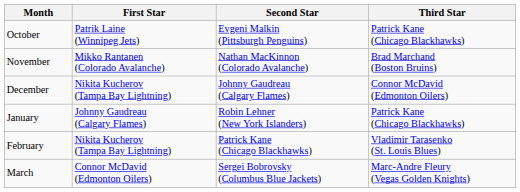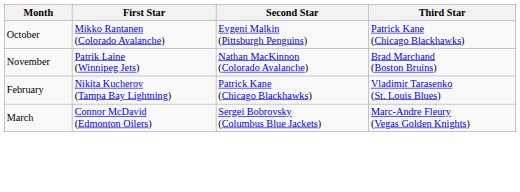 <table class="wikitable" style="width: 50em;">
 <tr style="text-align:center;">
 <th>Month</th>
 <th>First Star</th>
 <th>Second Star</th>
 <th>Third Star</th>
 </tr>
 <tr>
 <td>October</td>
-<td><a href='#'>Patrik Laine</a><br>(<a href='#'>Winnipeg Jets</a>)</td>
+<td><a href='#'>Mikko Rantanen</a><br>(<a href='#'>Colorado Avalanche</a>)</td>
 <td><a href='#'>Evgeni Malkin</a><br>(<a href='#'>Pittsburgh Penguins</a>)</td>
 <td><a href='#'>Patrick Kane</a><br>(<a href='#'>Chicago Blackhawks</a>)</td>
 </tr>
 <tr>
 <td>November</td>
-<td><a href='#'>Mikko Rantanen</a><br>(<a href='#'>Colorado Avalanche</a>)</td>
+<td><a href='#'>Patrik Laine</a><br>(<a href='#'>Winnipeg Jets</a>)</td>
 <td><a href='#'>Nathan MacKinnon</a><br>(<a href='#'>Colorado Avalanche</a>)</td>
 <td><a href='#'>Brad Marchand</a><br>(<a href='#'>Boston Bruins</a>)</td>
-</tr>
-<tr>
-<td>December</td>
-<td><a href='#'>Nikita Kucherov</a><br>(<a href='#'>Tampa Bay Lightning</a>)</td>
-<td><a href='#'>Johnny Gaudreau</a><br>(<a href='#'>Calgary Flames</a>)</td>
-<td><a href='#'>Connor McDavid</a><br>(<a href='#'>Edmonton Oilers</a>)</td>
-</tr>
-<tr>
-<td>January</td>
-<td><a href='#'>Johnny Gaudreau</a><br>(<a href='#'>Calgary Flames</a>)</td>
-<td><a href='#'>Robin Lehner</a><br>(<a href='#'>New York Islanders</a>)</td>
-<td><a href='#'>Patrick Kane</a><br>(<a href='#'>Chicago Blackhawks</a>)</td>
 </tr>
 <tr>
 <td>February</td>
 <td><a href='#'>Nikita Kucherov</a><br>(<a href='#'>Tampa Bay Lightning</a>)</td>
 <td><a href='#'>Patrick Kane</a><br>(<a href='#'>Chicago Blackhawks</a>)</td>
 <td><a href='#'>Vladimir Tarasenko</a><br>(<a href='#'>St. Louis Blues</a>)</td>
 </tr>
 <tr>
 <td>March</td>
 <td><a href='#'>Connor McDavid</a><br>(<a href='#'>Edmonton Oilers</a>)</td>
 <td><a href='#'>Sergei Bobrovsky</a><br>(<a href='#'>Columbus Blue Jackets</a>)</td>
 <td><a href='#'>Marc-Andre Fleury</a><br>(<a href='#'>Vegas Golden Knights</a>)</td>
 </tr>
 </table>
